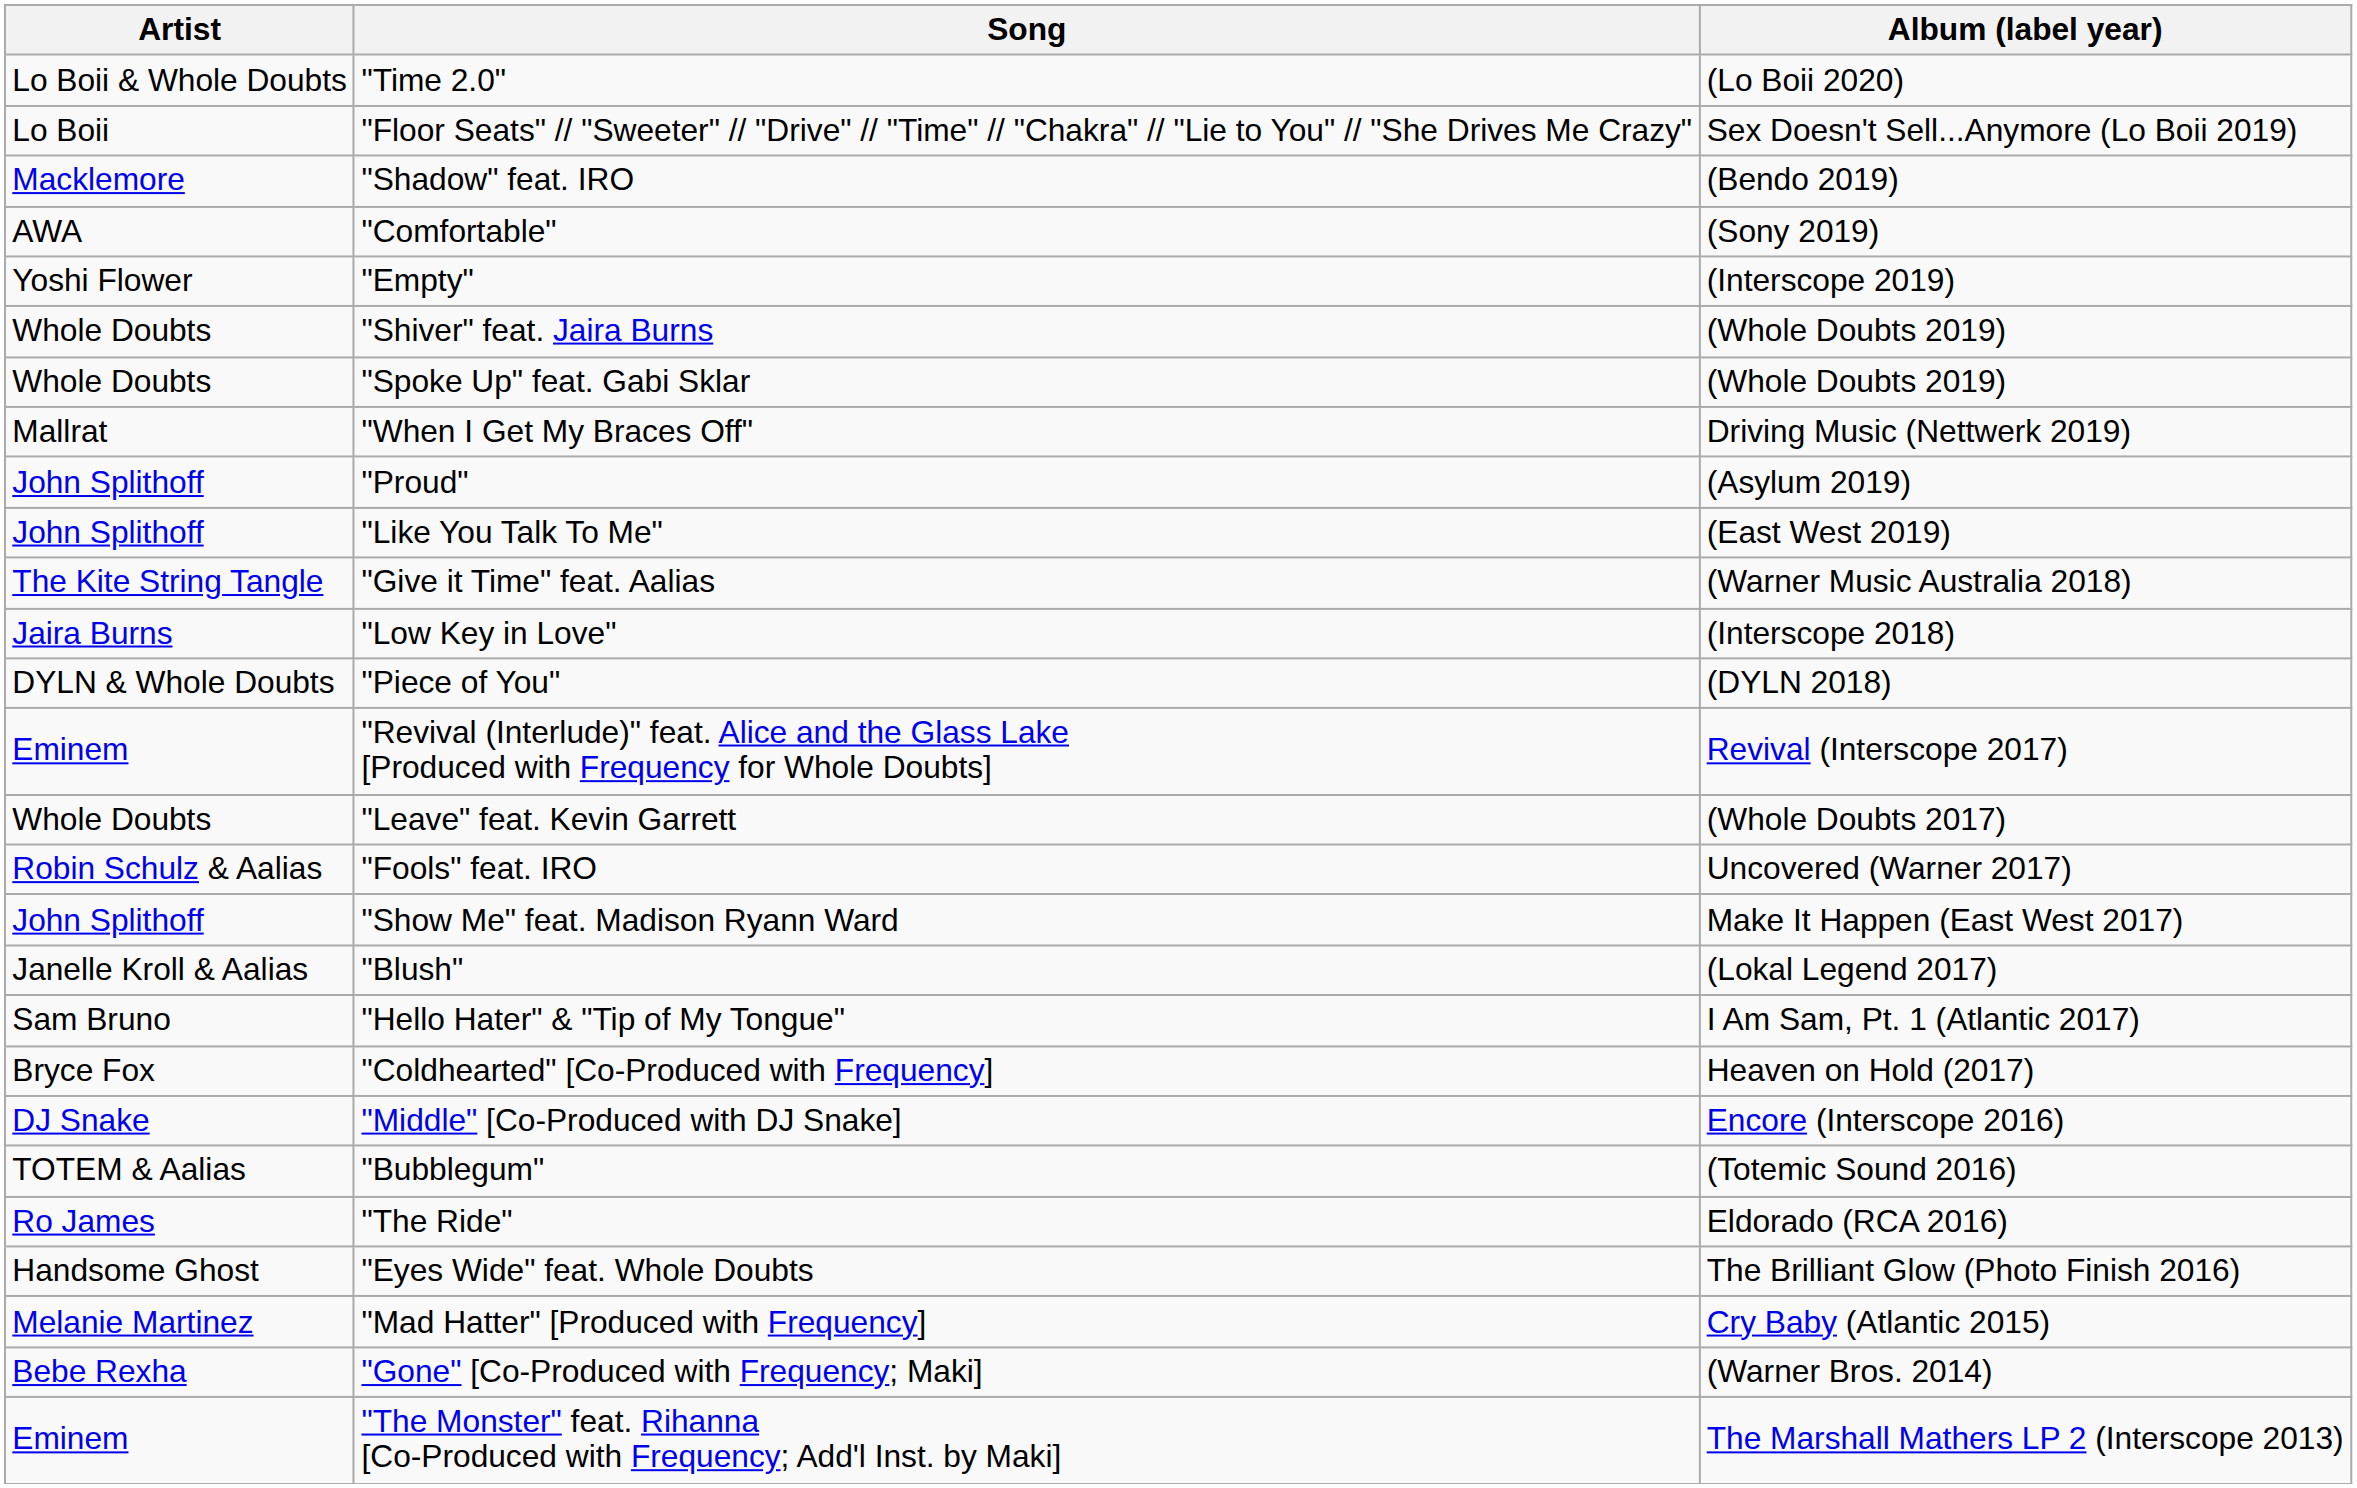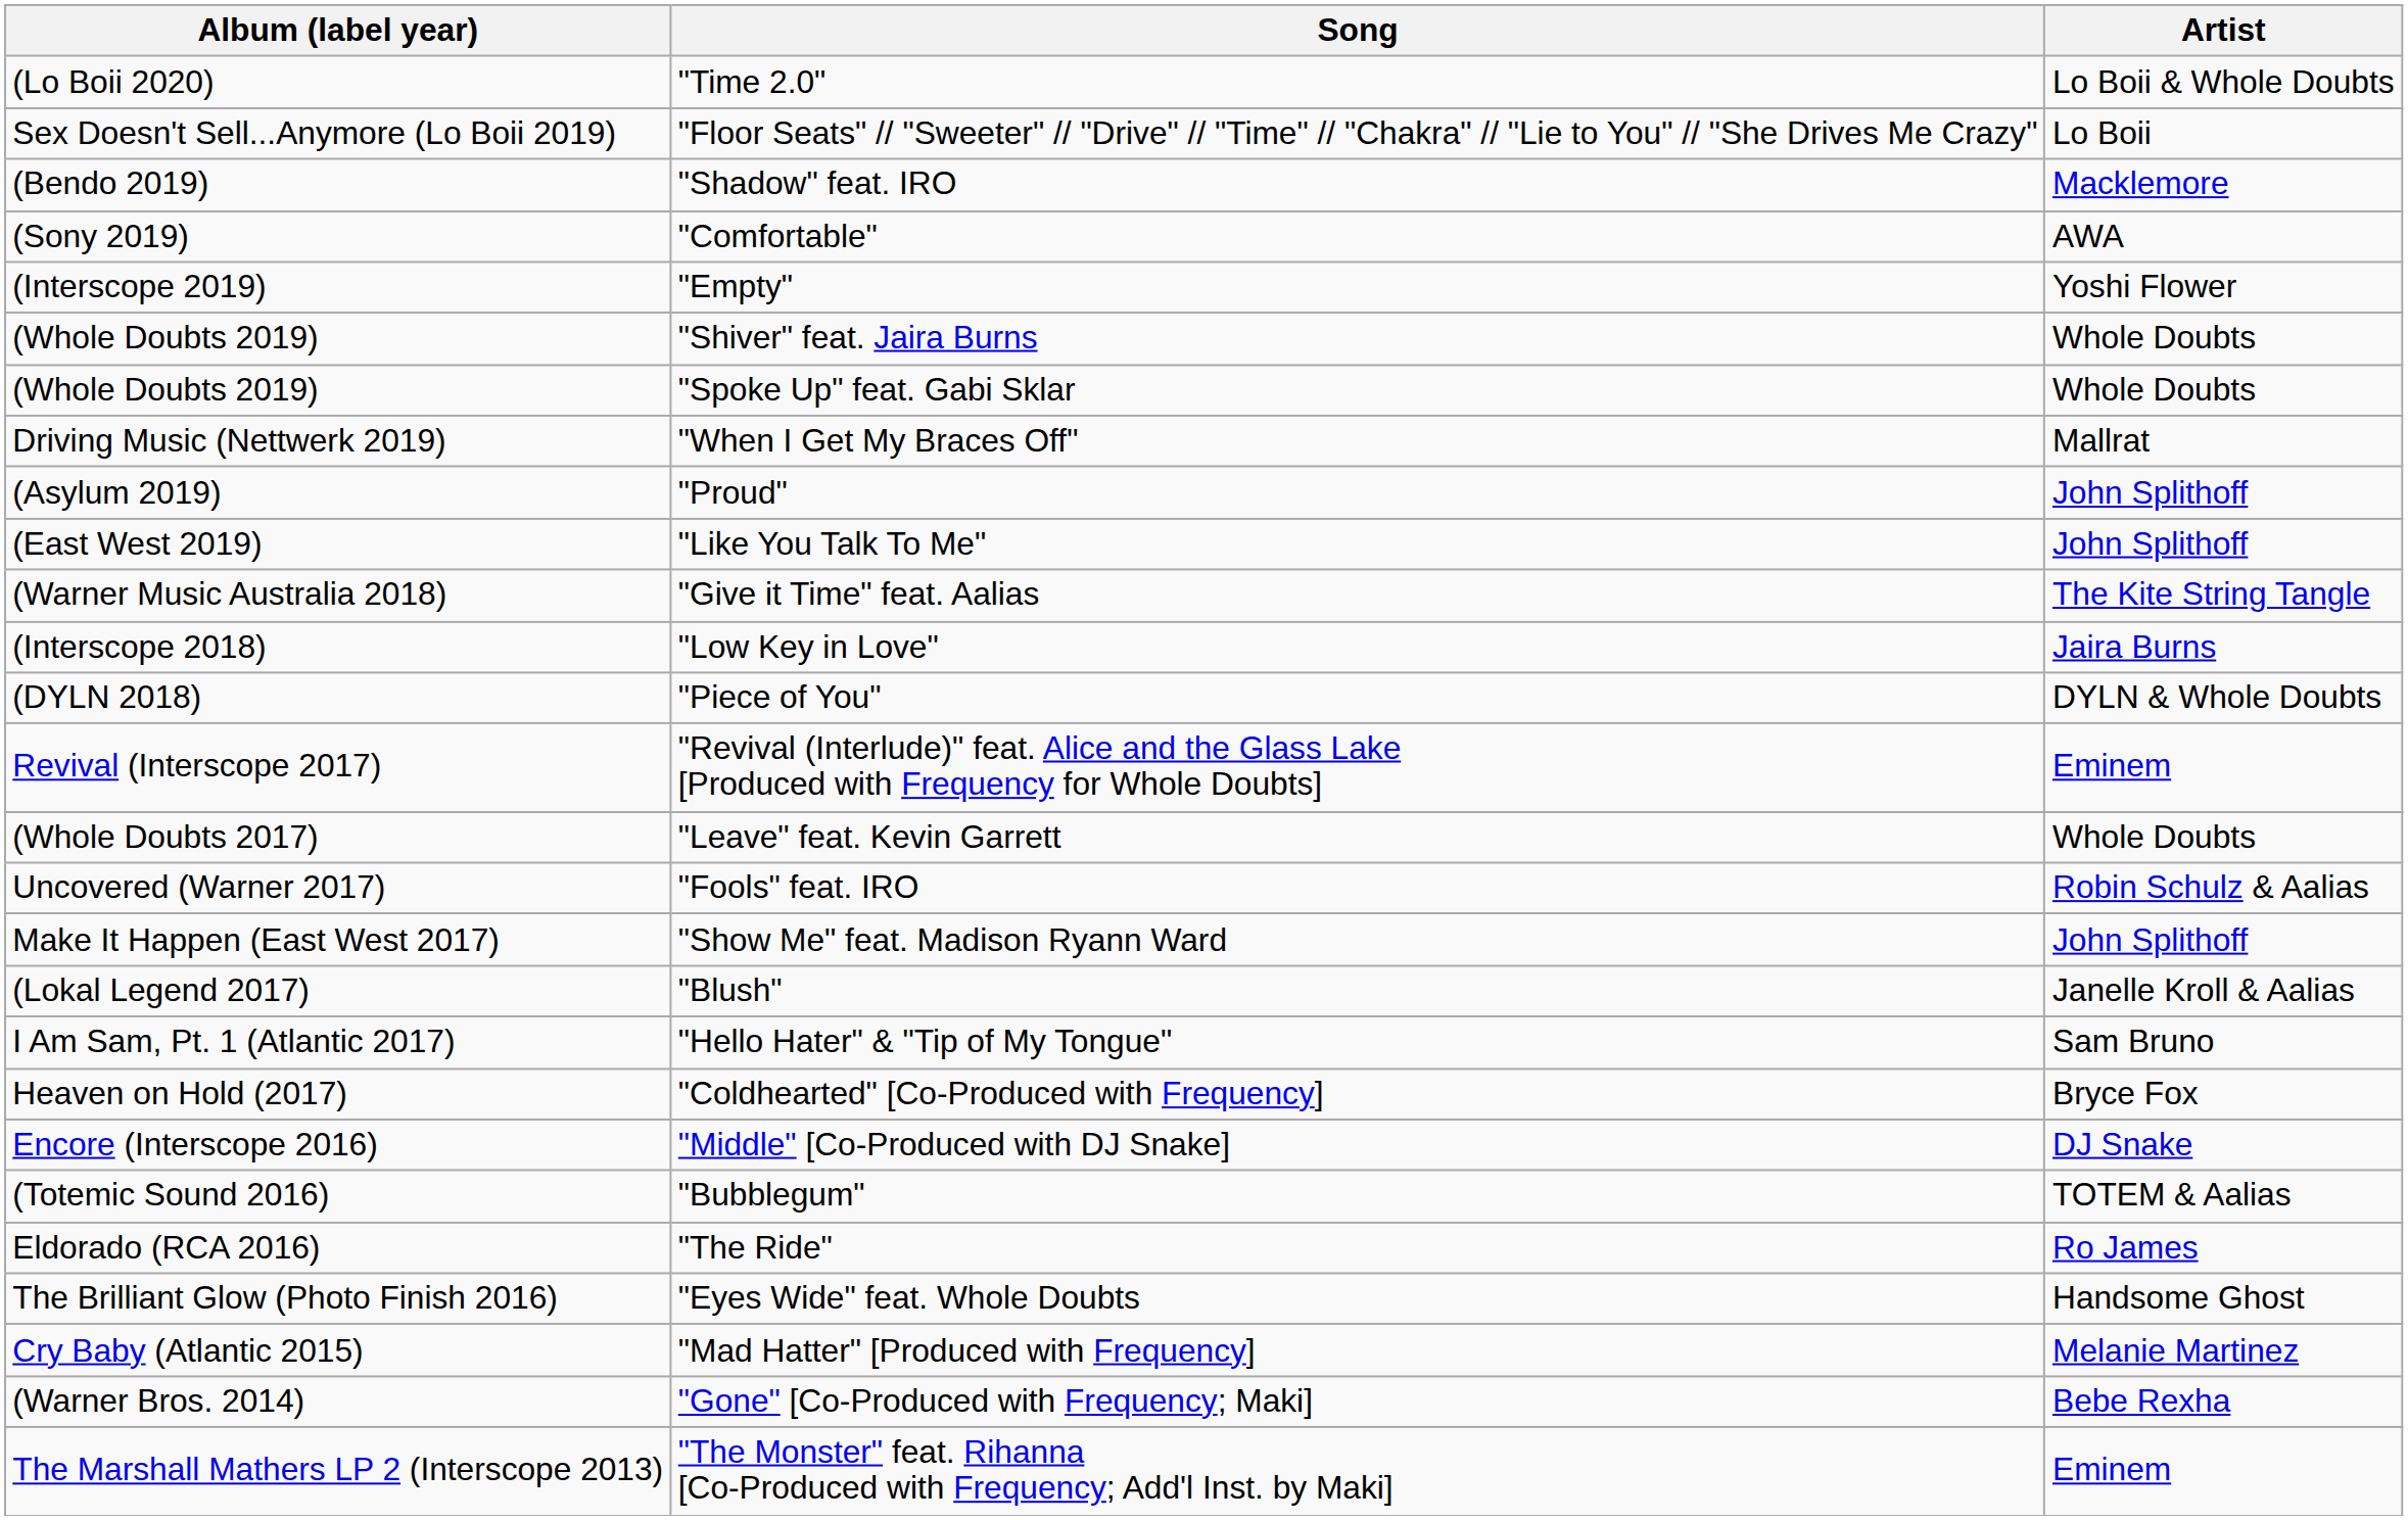 <table class="wikitable">
 <tr>
+<th>Album (label year)</th>
+<th>Song</th>
 <th>Artist</th>
-<th>Song</th>
-<th>Album (label year)</th>
 </tr>
 <tr>
+<td>(Lo Boii 2020)</td>
+<td>"Time 2.0"</td>
 <td>Lo Boii & Whole Doubts</td>
-<td>"Time 2.0"</td>
-<td>(Lo Boii 2020)</td>
 </tr>
 <tr>
+<td>Sex Doesn't Sell...Anymore (Lo Boii 2019)</td>
+<td>"Floor Seats" // "Sweeter" // "Drive" // "Time" // "Chakra" // "Lie to You" // "She Drives Me Crazy"</td>
 <td>Lo Boii</td>
-<td>"Floor Seats" // "Sweeter" // "Drive" // "Time" // "Chakra" // "Lie to You" // "She Drives Me Crazy"</td>
-<td>Sex Doesn't Sell...Anymore (Lo Boii 2019)</td>
 </tr>
 <tr>
+<td>(Bendo 2019)</td>
+<td>"Shadow" feat. IRO</td>
 <td><a href='#'>Macklemore</a></td>
-<td>"Shadow" feat. IRO</td>
-<td>(Bendo 2019)</td>
 </tr>
 <tr>
+<td>(Sony 2019)</td>
+<td>"Comfortable"</td>
 <td>AWA</td>
-<td>"Comfortable"</td>
-<td>(Sony 2019)</td>
 </tr>
 <tr>
+<td>(Interscope 2019)</td>
+<td>"Empty"</td>
 <td>Yoshi Flower</td>
-<td>"Empty"</td>
-<td>(Interscope 2019)</td>
 </tr>
 <tr>
+<td>(Whole Doubts 2019)</td>
+<td>"Shiver" feat. <a href='#'>Jaira Burns</a></td>
 <td>Whole Doubts</td>
-<td>"Shiver" feat. <a href='#'>Jaira Burns</a></td>
-<td>(Whole Doubts 2019)</td>
 </tr>
 <tr>
+<td>(Whole Doubts 2019)</td>
+<td>"Spoke Up" feat. Gabi Sklar</td>
 <td>Whole Doubts</td>
-<td>"Spoke Up" feat. Gabi Sklar</td>
-<td>(Whole Doubts 2019)</td>
 </tr>
 <tr>
+<td>Driving Music (Nettwerk 2019)</td>
+<td>"When I Get My Braces Off"</td>
 <td>Mallrat</td>
-<td>"When I Get My Braces Off"</td>
-<td>Driving Music (Nettwerk 2019)</td>
 </tr>
 <tr>
+<td>(Asylum 2019)</td>
+<td>"Proud"</td>
 <td><a href='#'>John Splithoff</a></td>
-<td>"Proud"</td>
-<td>(Asylum 2019)</td>
 </tr>
 <tr>
+<td>(East West 2019)</td>
+<td>"Like You Talk To Me"</td>
 <td><a href='#'>John Splithoff</a></td>
-<td>"Like You Talk To Me"</td>
-<td>(East West 2019)</td>
 </tr>
 <tr>
+<td>(Warner Music Australia 2018)</td>
+<td>"Give it Time" feat. Aalias</td>
 <td><a href='#'>The Kite String Tangle</a></td>
-<td>"Give it Time" feat. Aalias</td>
-<td>(Warner Music Australia 2018)</td>
 </tr>
 <tr>
+<td>(Interscope 2018)</td>
+<td>"Low Key in Love"</td>
 <td><a href='#'>Jaira Burns</a></td>
-<td>"Low Key in Love"</td>
-<td>(Interscope 2018)</td>
 </tr>
 <tr>
+<td>(DYLN 2018)</td>
+<td>"Piece of You"</td>
 <td>DYLN & Whole Doubts</td>
-<td>"Piece of You"</td>
-<td>(DYLN 2018)</td>
 </tr>
 <tr>
+<td><a href='#'>Revival</a> (Interscope 2017)</td>
+<td>"Revival (Interlude)" feat. <a href='#'>Alice and the Glass Lake</a><br> [Produced with <a href='#'>Frequency</a> for Whole Doubts]</td>
 <td><a href='#'>Eminem</a></td>
-<td>"Revival (Interlude)" feat. <a href='#'>Alice and the Glass Lake</a><br> [Produced with <a href='#'>Frequency</a> for Whole Doubts]</td>
-<td><a href='#'>Revival</a> (Interscope 2017)</td>
 </tr>
 <tr>
+<td>(Whole Doubts 2017)</td>
+<td>"Leave" feat. Kevin Garrett</td>
 <td>Whole Doubts</td>
-<td>"Leave" feat. Kevin Garrett</td>
-<td>(Whole Doubts 2017)</td>
 </tr>
 <tr>
+<td>Uncovered (Warner 2017)</td>
+<td>"Fools" feat. IRO</td>
 <td><a href='#'>Robin Schulz</a> & Aalias</td>
-<td>"Fools" feat. IRO</td>
-<td>Uncovered (Warner 2017)</td>
 </tr>
 <tr>
+<td>Make It Happen (East West 2017)</td>
+<td>"Show Me" feat. Madison Ryann Ward</td>
 <td><a href='#'>John Splithoff</a></td>
-<td>"Show Me" feat. Madison Ryann Ward</td>
-<td>Make It Happen (East West 2017)</td>
 </tr>
 <tr>
+<td>(Lokal Legend 2017)</td>
+<td>"Blush"</td>
 <td>Janelle Kroll & Aalias</td>
-<td>"Blush"</td>
-<td>(Lokal Legend 2017)</td>
 </tr>
 <tr>
+<td>I Am Sam, Pt. 1 (Atlantic 2017)</td>
+<td>"Hello Hater" & "Tip of My Tongue"</td>
 <td>Sam Bruno</td>
-<td>"Hello Hater" & "Tip of My Tongue"</td>
-<td>I Am Sam, Pt. 1 (Atlantic 2017)</td>
 </tr>
 <tr>
+<td>Heaven on Hold (2017)</td>
+<td>"Coldhearted" [Co-Produced with <a href='#'>Frequency</a>]</td>
 <td>Bryce Fox</td>
-<td>"Coldhearted" [Co-Produced with <a href='#'>Frequency</a>]</td>
-<td>Heaven on Hold (2017)</td>
 </tr>
 <tr>
+<td><a href='#'>Encore</a> (Interscope 2016)</td>
+<td><a href='#'>"Middle"</a> [Co-Produced with DJ Snake]</td>
 <td><a href='#'>DJ Snake</a></td>
-<td><a href='#'>"Middle"</a> [Co-Produced with DJ Snake]</td>
-<td><a href='#'>Encore</a> (Interscope 2016)</td>
 </tr>
 <tr>
+<td>(Totemic Sound 2016)</td>
+<td>"Bubblegum"</td>
 <td>TOTEM & Aalias</td>
-<td>"Bubblegum"</td>
-<td>(Totemic Sound 2016)</td>
 </tr>
 <tr>
+<td>Eldorado (RCA 2016)</td>
+<td>"The Ride"</td>
 <td><a href='#'>Ro James</a></td>
-<td>"The Ride"</td>
-<td>Eldorado (RCA 2016)</td>
 </tr>
 <tr>
+<td>The Brilliant Glow (Photo Finish 2016)</td>
+<td>"Eyes Wide" feat. Whole Doubts</td>
 <td>Handsome Ghost</td>
-<td>"Eyes Wide" feat. Whole Doubts</td>
-<td>The Brilliant Glow (Photo Finish 2016)</td>
 </tr>
 <tr>
+<td><a href='#'>Cry Baby</a> (Atlantic 2015)</td>
+<td>"Mad Hatter" [Produced with <a href='#'>Frequency</a>]</td>
 <td><a href='#'>Melanie Martinez</a></td>
-<td>"Mad Hatter" [Produced with <a href='#'>Frequency</a>]</td>
-<td><a href='#'>Cry Baby</a> (Atlantic 2015)</td>
 </tr>
 <tr>
+<td>(Warner Bros. 2014)</td>
+<td><a href='#'>"Gone"</a> [Co-Produced with <a href='#'>Frequency</a>; Maki]</td>
 <td><a href='#'>Bebe Rexha</a></td>
-<td><a href='#'>"Gone"</a> [Co-Produced with <a href='#'>Frequency</a>; Maki]</td>
-<td>(Warner Bros. 2014)</td>
 </tr>
 <tr>
+<td><a href='#'>The Marshall Mathers LP 2</a> (Interscope 2013)</td>
+<td><a href='#'>"The Monster"</a> feat. <a href='#'>Rihanna</a><br> [Co-Produced with <a href='#'>Frequency</a>; Add'l Inst. by Maki]</td>
 <td><a href='#'>Eminem</a></td>
-<td><a href='#'>"The Monster"</a> feat. <a href='#'>Rihanna</a><br> [Co-Produced with <a href='#'>Frequency</a>; Add'l Inst. by Maki]</td>
-<td><a href='#'>The Marshall Mathers LP 2</a> (Interscope 2013)</td>
 </tr>
 </table>
